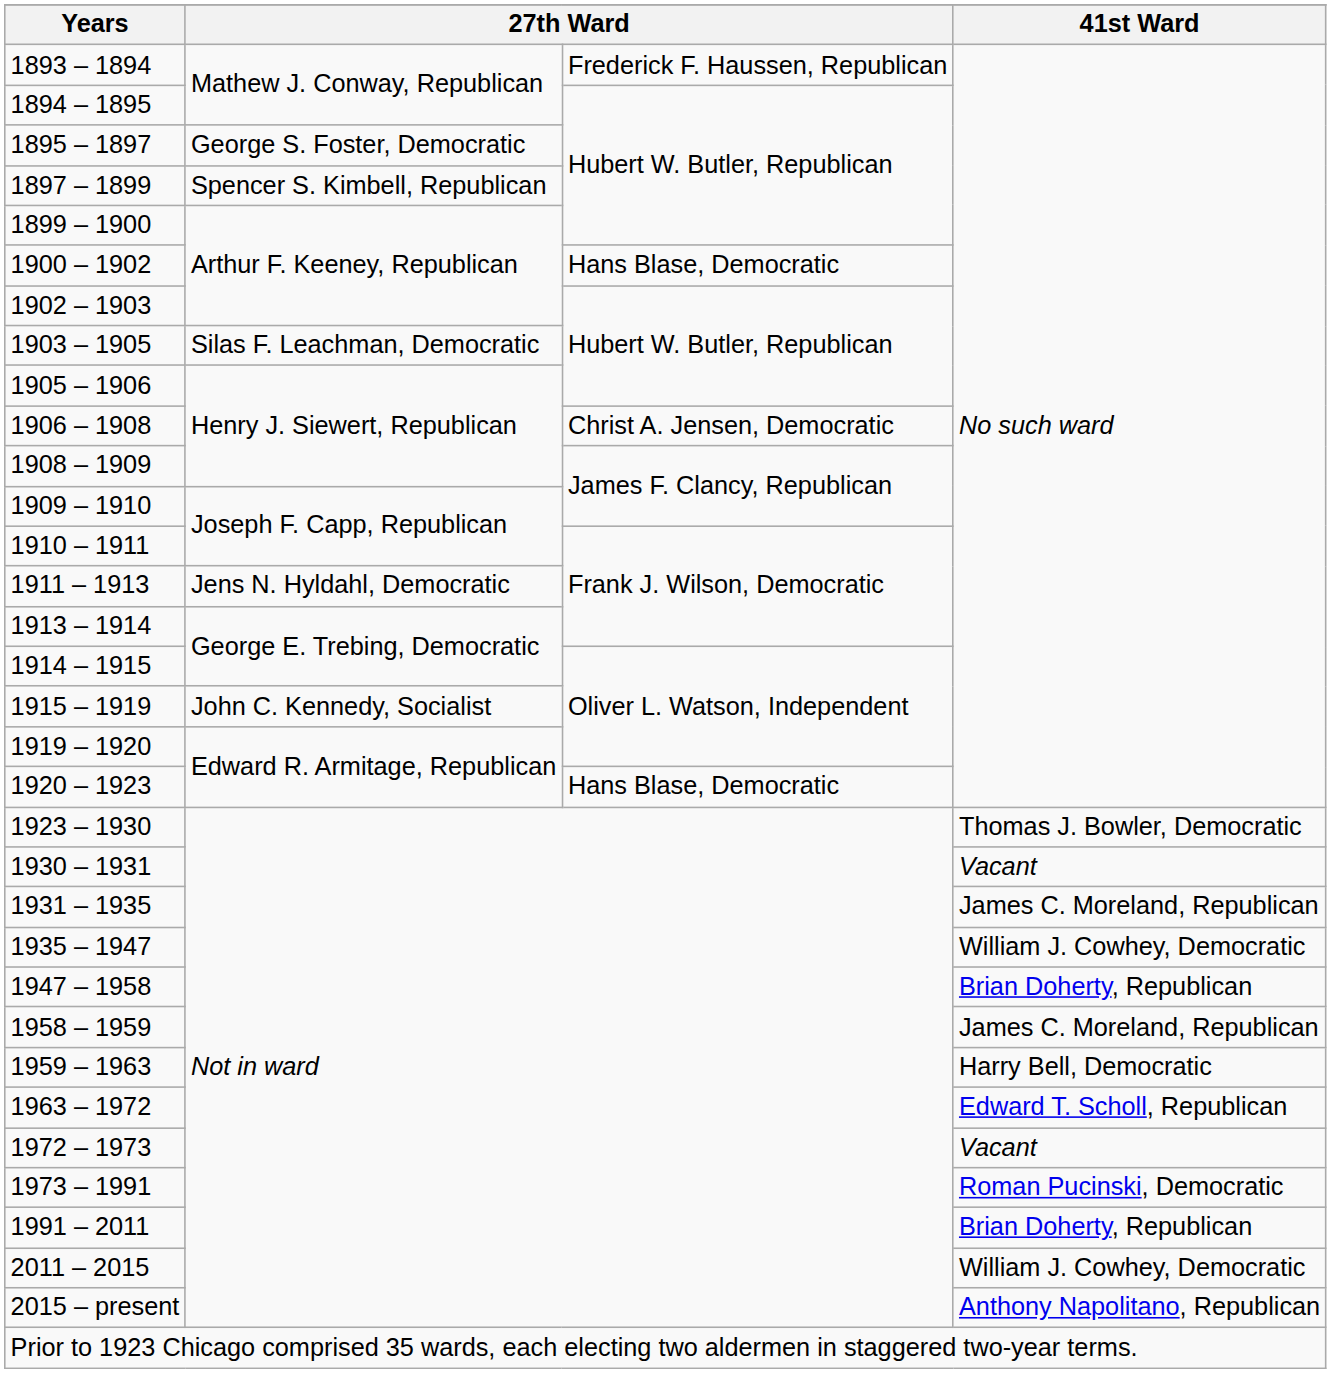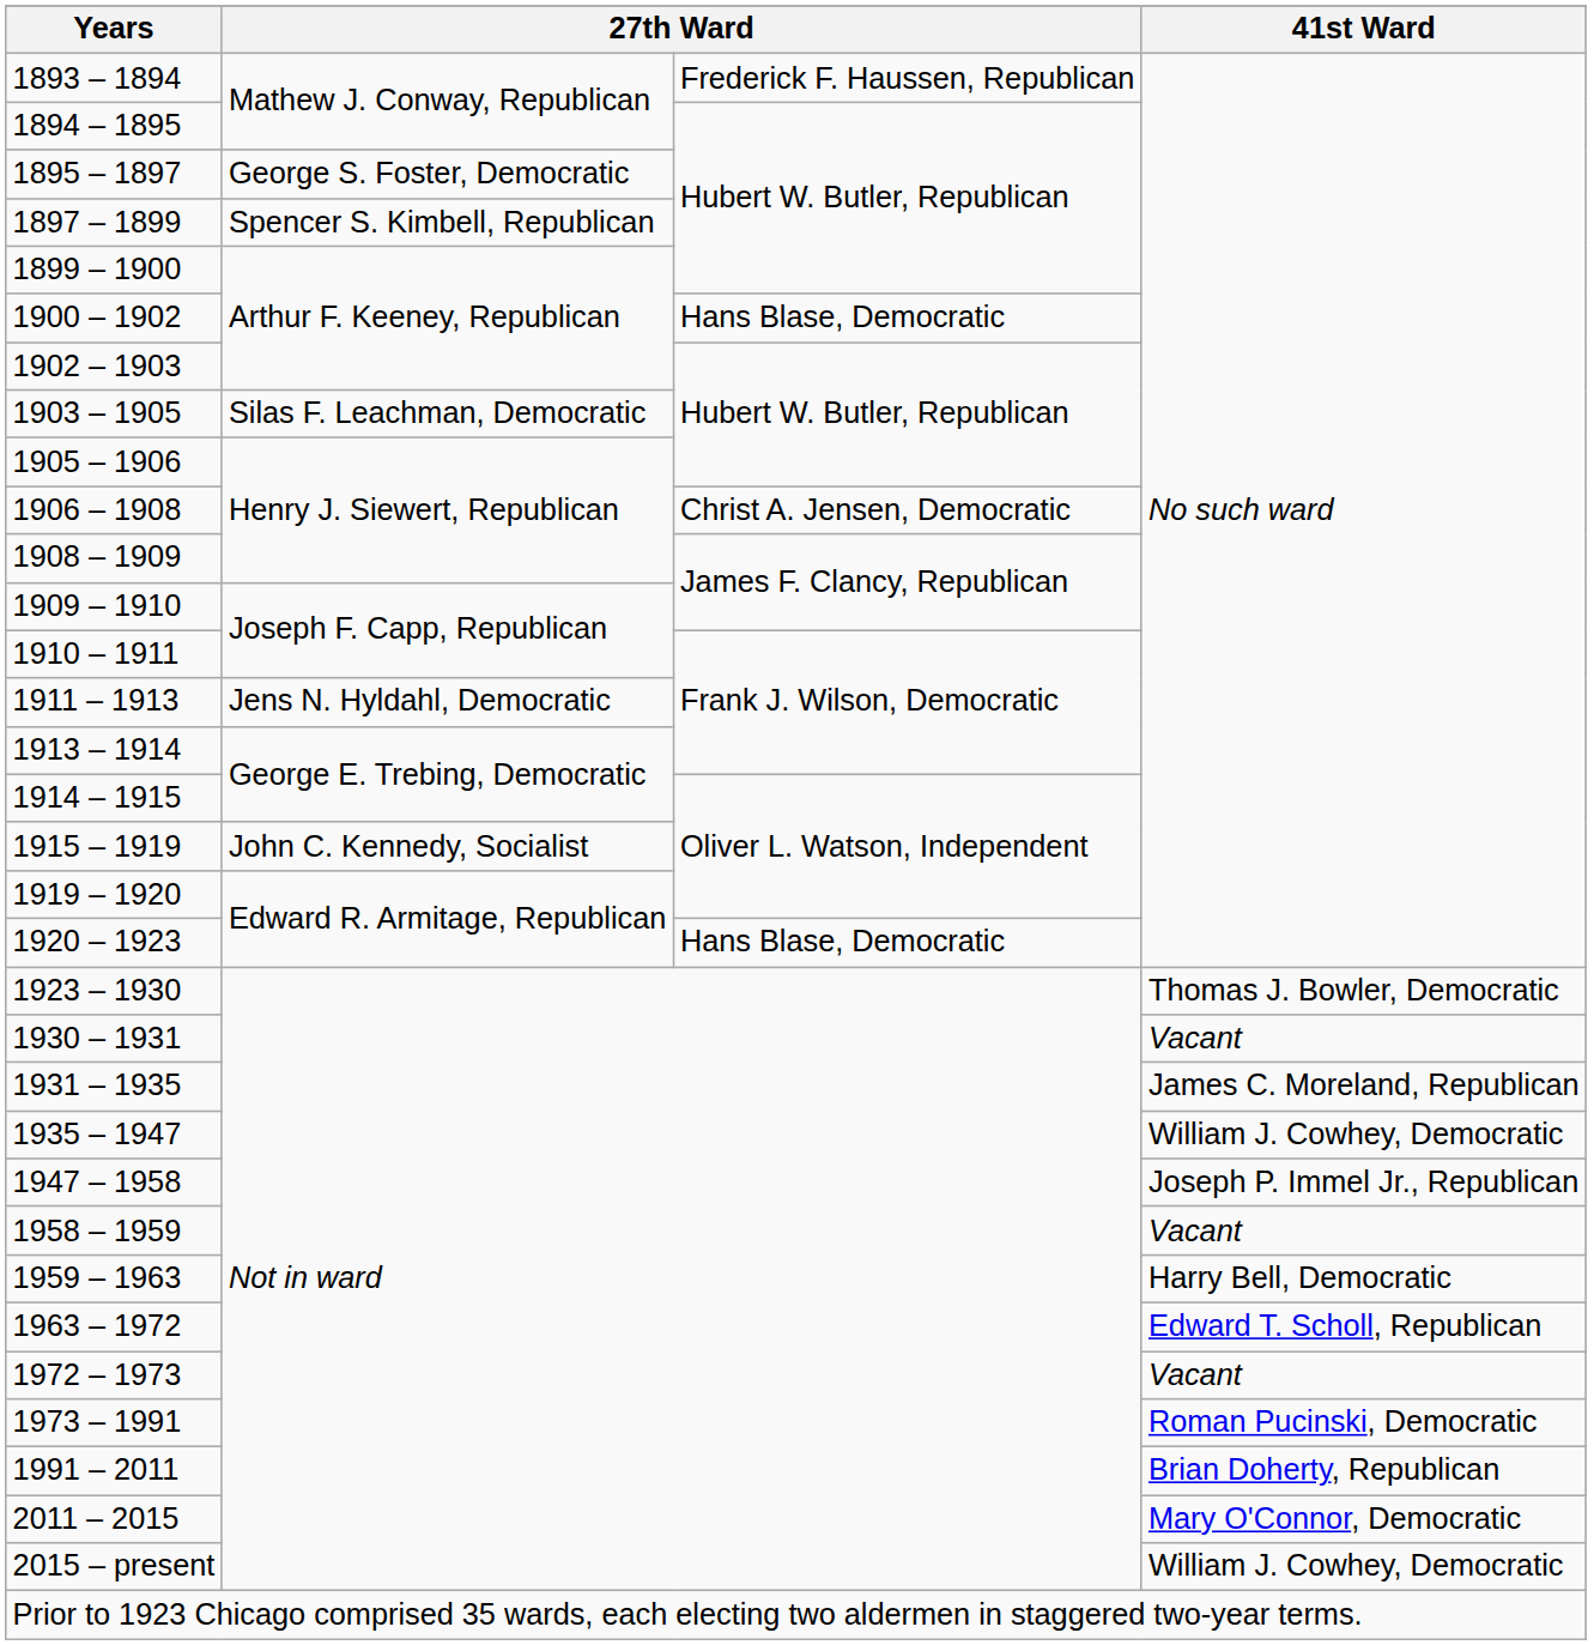 <table class="wikitable mw-collapsible mw-collapsed">
 <tr>
 </tr>
 <tr>
 <th>Years</th>
 <th colspan="2">27th Ward</th>
 <th>41st Ward</th>
 </tr>
 <tr>
 <td>1893 – 1894</td>
 <td rowspan="2" >Mathew J. Conway, Republican</td>
 <td>Frederick F. Haussen, Republican</td>
 <td rowspan="19"><em>No such ward</em></td>
 </tr>
 <tr>
 <td>1894 – 1895</td>
 <td rowspan="4" >Hubert W. Butler, Republican</td>
 </tr>
 <tr>
 <td>1895 – 1897</td>
 <td>George S. Foster, Democratic</td>
 </tr>
 <tr>
 <td>1897 – 1899</td>
 <td>Spencer S. Kimbell, Republican</td>
 </tr>
 <tr>
 <td>1899 – 1900</td>
 <td rowspan="3" >Arthur F. Keeney, Republican</td>
 </tr>
 <tr>
 <td>1900 – 1902</td>
 <td>Hans Blase, Democratic</td>
 </tr>
 <tr>
 <td>1902 – 1903</td>
 <td rowspan="3" >Hubert W. Butler, Republican</td>
 </tr>
 <tr>
 <td>1903 – 1905</td>
 <td>Silas F. Leachman, Democratic</td>
 </tr>
 <tr>
 <td>1905 – 1906</td>
 <td rowspan="3" >Henry J. Siewert, Republican</td>
 </tr>
 <tr>
 <td>1906 – 1908</td>
 <td>Christ A. Jensen, Democratic</td>
 </tr>
 <tr>
 <td>1908 – 1909</td>
 <td rowspan="2" >James F. Clancy, Republican</td>
 </tr>
 <tr>
 <td>1909 – 1910</td>
 <td rowspan="2" >Joseph F. Capp, Republican</td>
 </tr>
 <tr>
 <td>1910 – 1911</td>
 <td rowspan="3" >Frank J. Wilson, Democratic</td>
 </tr>
 <tr>
 <td>1911 – 1913</td>
 <td>Jens N. Hyldahl, Democratic</td>
 </tr>
 <tr>
 <td>1913 – 1914</td>
 <td rowspan="2" >George E. Trebing, Democratic</td>
 </tr>
 <tr>
 <td>1914 – 1915</td>
 <td rowspan="3">Oliver L. Watson, Independent</td>
 </tr>
 <tr>
 <td>1915 – 1919</td>
 <td>John C. Kennedy, Socialist</td>
 </tr>
 <tr>
 <td>1919 – 1920</td>
 <td rowspan="2" >Edward R. Armitage, Republican</td>
 </tr>
 <tr>
 <td>1920 – 1923</td>
 <td>Hans Blase, Democratic</td>
 </tr>
 <tr>
 <td>1923 – 1930</td>
 <td rowspan="13" colspan="2"><em> Not in ward</em></td>
 <td>Thomas J. Bowler, Democratic</td>
 </tr>
 <tr>
 <td>1930 – 1931</td>
 <td><em>Vacant</em></td>
 </tr>
 <tr>
 <td>1931 – 1935</td>
 <td>James C. Moreland, Republican</td>
 </tr>
 <tr>
 <td>1935 – 1947</td>
 <td>William J. Cowhey, Democratic</td>
 </tr>
 <tr>
 <td>1947 – 1958</td>
-<td><a href='#'>Brian Doherty</a>, Republican</td>
+<td>Joseph P. Immel Jr., Republican</td>
 </tr>
 <tr>
 <td>1958 – 1959</td>
-<td>James C. Moreland, Republican</td>
+<td><em>Vacant</em></td>
 </tr>
 <tr>
 <td>1959 – 1963</td>
 <td>Harry Bell, Democratic</td>
 </tr>
 <tr>
 <td>1963 – 1972</td>
 <td><a href='#'>Edward T. Scholl</a>, Republican</td>
 </tr>
 <tr>
 <td>1972 – 1973</td>
 <td><em>Vacant</em></td>
 </tr>
 <tr>
 <td>1973 – 1991</td>
 <td><a href='#'>Roman Pucinski</a>, Democratic</td>
 </tr>
 <tr>
 <td>1991 – 2011</td>
 <td><a href='#'>Brian Doherty</a>, Republican</td>
 </tr>
 <tr>
 <td>2011 – 2015</td>
-<td>William J. Cowhey, Democratic</td>
+<td><a href='#'>Mary O'Connor</a>, Democratic</td>
 </tr>
 <tr>
 <td>2015 – present</td>
-<td><a href='#'>Anthony Napolitano</a>, Republican</td>
+<td>William J. Cowhey, Democratic</td>
 </tr>
 <tr>
 <td colspan="4"> Prior to 1923 Chicago comprised 35 wards, each electing two aldermen in staggered two-year terms.</td>
 </tr>
 </table>
